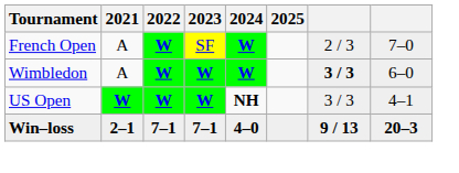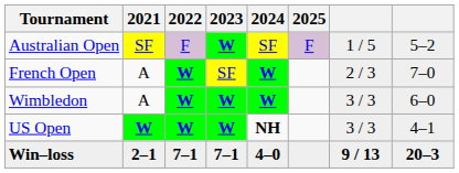 <table class=wikitable style=text-align:center;font-size:97%>
 <tr>
 <th>Tournament</th>
 <th>2021</th>
 <th>2022</th>
 <th>2023</th>
 <th>2024</th>
 <th>2025</th>
 <th style="width:50px;"></th>
 <th width=50></th>
+</tr>
+<tr>
+<td style="text-align:left"><a href='#'>Australian Open</a></td>
+<td style="background:yellow;"><a href='#'>SF</a></td>
+<td style="background:thistle;"><a href='#'>F</a></td>
+<td style="background:lime;"><a href='#'><strong>W</strong></a></td>
+<td style="background:yellow;"><a href='#'>SF</a></td>
+<td style="background:thistle;"><a href='#'>F</a></td>
+<td style="background:#efefef;">1 / 5</td>
+<td style="background:#efefef;">5–2</td>
 </tr>
 <tr>
 <td style="text-align:left"><a href='#'>French Open</a></td>
 <td>A</td>
 <td style="background:lime;"><a href='#'><strong>W</strong></a></td>
 <td style="background:yellow;"><a href='#'>SF</a></td>
 <td style="background:lime;"><a href='#'><strong>W</strong></a></td>
 <td></td>
 <td style="background:#efefef;">2 / 3</td>
 <td style="background:#efefef;">7–0</td>
 </tr>
 <tr>
 <td style="text-align:left"><a href='#'>Wimbledon</a></td>
 <td>A</td>
 <td style="background:lime;"><a href='#'><strong>W</strong></a></td>
 <td style="background:lime;"><a href='#'><strong>W</strong></a></td>
 <td style="background:lime;"><a href='#'><strong>W</strong></a></td>
 <td></td>
-<td style="background:#efefef;"><strong>3 / 3</strong></td>
+<td style="background:#efefef;">3 / 3</td>
 <td style="background:#efefef;">6–0</td>
 </tr>
 <tr>
 <td style="text-align:left"><a href='#'>US Open</a></td>
 <td style="background:lime;"><a href='#'><strong>W</strong></a></td>
 <td style="background:lime;"><a href='#'><strong>W</strong></a></td>
 <td style="background:lime;"><a href='#'><strong>W</strong></a></td>
 <td><strong>NH</strong></td>
 <td></td>
 <td style="background:#efefef;">3 / 3</td>
 <td style="background:#efefef;">4–1</td>
 </tr>
 <tr style=background:#efefef;font-weight:bold>
 <td style=text-align:left>Win–loss</td>
 <td>2–1</td>
 <td>7–1</td>
 <td>7–1</td>
 <td>4–0</td>
 <td></td>
 <td>9 / 13</td>
 <td>20–3</td>
 </tr>
 </table>
